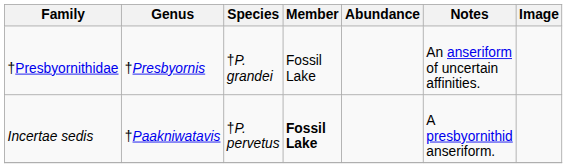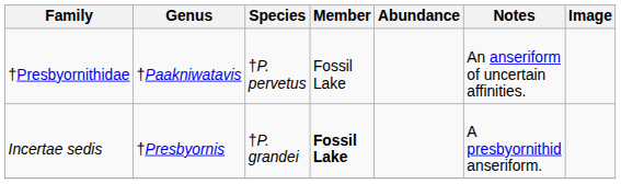 <table class="wikitable" style="margin:auto;width:100%;">
 <tr>
 <th>Family</th>
 <th>Genus</th>
 <th>Species</th>
 <th>Member</th>
 <th>Abundance</th>
 <th>Notes</th>
 <th>Image</th>
 </tr>
 <tr>
 <td><br>†<a href='#'>Presbyornithidae</a></td>
-<td><br>†<em><a href='#'>Presbyornis</a></em></td>
-<td><br>†<em>P. grandei</em></td>
+<td><br>†<em><a href='#'>Paakniwatavis</a></em></td>
+<td><br>†<em>P. pervetus</em></td>
 <td><br>Fossil Lake</td>
 <td></td>
 <td><br>An <a href='#'>anseriform</a> of uncertain affinities.</td>
 <td><br></td>
 </tr>
 <tr>
 <td><br><em>Incertae sedis</em></td>
-<td><br>†<em><a href='#'>Paakniwatavis</a></em></td>
-<td><br>†<em>P. pervetus</em></td>
+<td><br>†<em><a href='#'>Presbyornis</a></em></td>
+<td><br>†<em>P. grandei</em></td>
 <td><strong><br>Fossil Lake</strong></td>
 <td></td>
 <td><br>A <a href='#'>presbyornithid</a> anseriform.</td>
 <td><br></td>
 </tr>
 <tr>
 </tr>
 </table>
